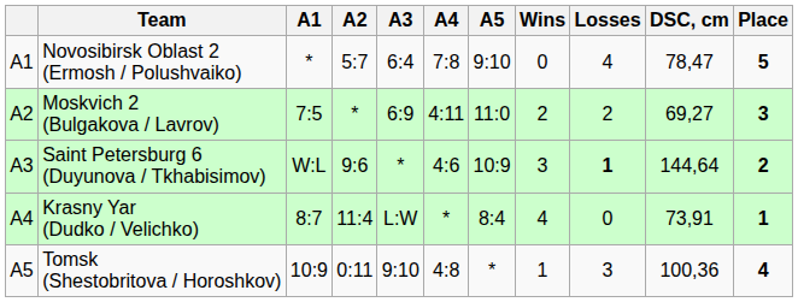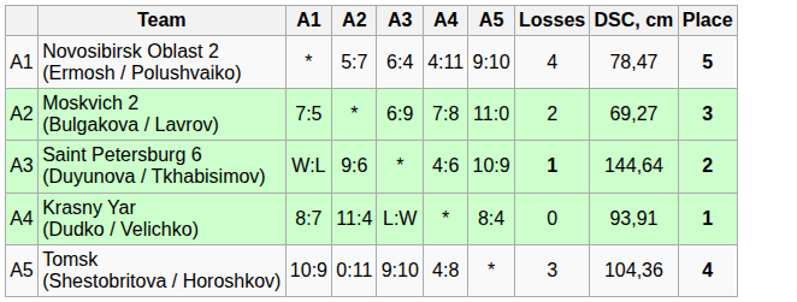 <table class="wikitable" style="text-align:center">
 <tr>
 <th></th>
 <th>Team</th>
 <th width="25">A1</th>
 <th width="25">A2</th>
 <th width="25">A3</th>
 <th width="25">A4</th>
 <th width="25">A5</th>
-<th width="20">Wins</th>
 <th width="20">Losses</th>
 <th>DSC, cm</th>
 <th>Place</th>
 </tr>
 <tr>
 <td>A1</td>
 <td align=left>Novosibirsk Oblast 2<br>(Ermosh / Polushvaiko)</td>
 <td>*</td>
 <td>5:7</td>
 <td>6:4</td>
-<td>7:8</td>
+<td>4:11</td>
 <td>9:10</td>
-<td>0</td>
 <td>4</td>
 <td>78,47</td>
 <td><strong>5</strong></td>
 </tr>
 <tr bgcolor=#cfc>
 <td>A2</td>
 <td align=left>Moskvich 2<br>(Bulgakova / Lavrov)</td>
 <td>7:5</td>
 <td>*</td>
 <td>6:9</td>
-<td>4:11</td>
+<td>7:8</td>
 <td>11:0</td>
-<td>2</td>
 <td>2</td>
 <td>69,27</td>
 <td><strong>3</strong></td>
 </tr>
 <tr bgcolor=#cfc>
 <td>A3</td>
 <td align=left>Saint Petersburg 6<br>(Duyunova / Tkhabisimov)</td>
 <td>W:L</td>
 <td>9:6</td>
 <td>*</td>
 <td>4:6</td>
 <td>10:9</td>
-<td>3</td>
 <td><strong>1</strong></td>
 <td>144,64</td>
 <td><strong>2</strong></td>
 </tr>
 <tr bgcolor=#cfc>
 <td>A4</td>
 <td align=left>Krasny Yar<br>(Dudko / Velichko)</td>
 <td>8:7</td>
 <td>11:4</td>
 <td>L:W</td>
 <td>*</td>
 <td>8:4</td>
-<td>4</td>
 <td>0</td>
-<td>73,91</td>
+<td>93,91</td>
 <td><strong>1</strong></td>
 </tr>
 <tr>
 <td>A5</td>
 <td align=left>Tomsk<br>(Shestobritova / Horoshkov)</td>
 <td>10:9</td>
 <td>0:11</td>
 <td>9:10</td>
 <td>4:8</td>
 <td>*</td>
-<td>1</td>
 <td>3</td>
-<td>100,36</td>
+<td>104,36</td>
 <td><strong>4</strong></td>
 </tr>
 </table>
